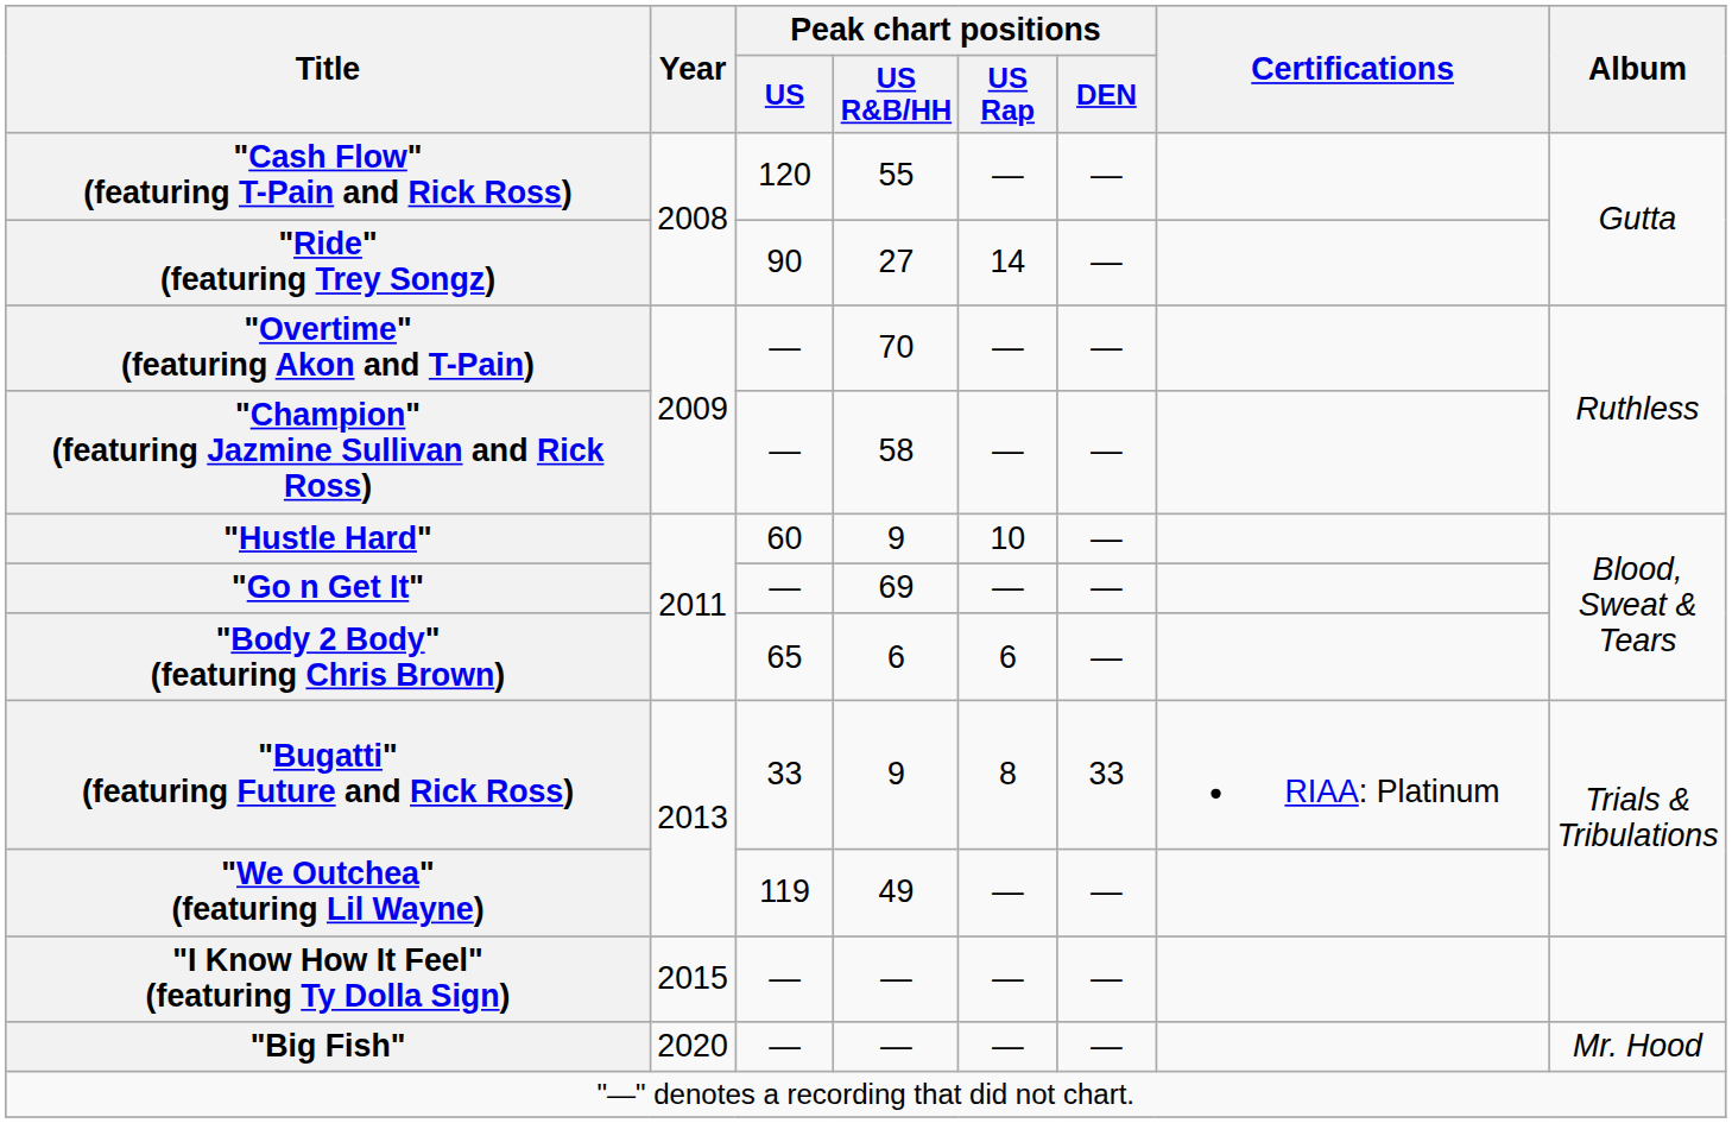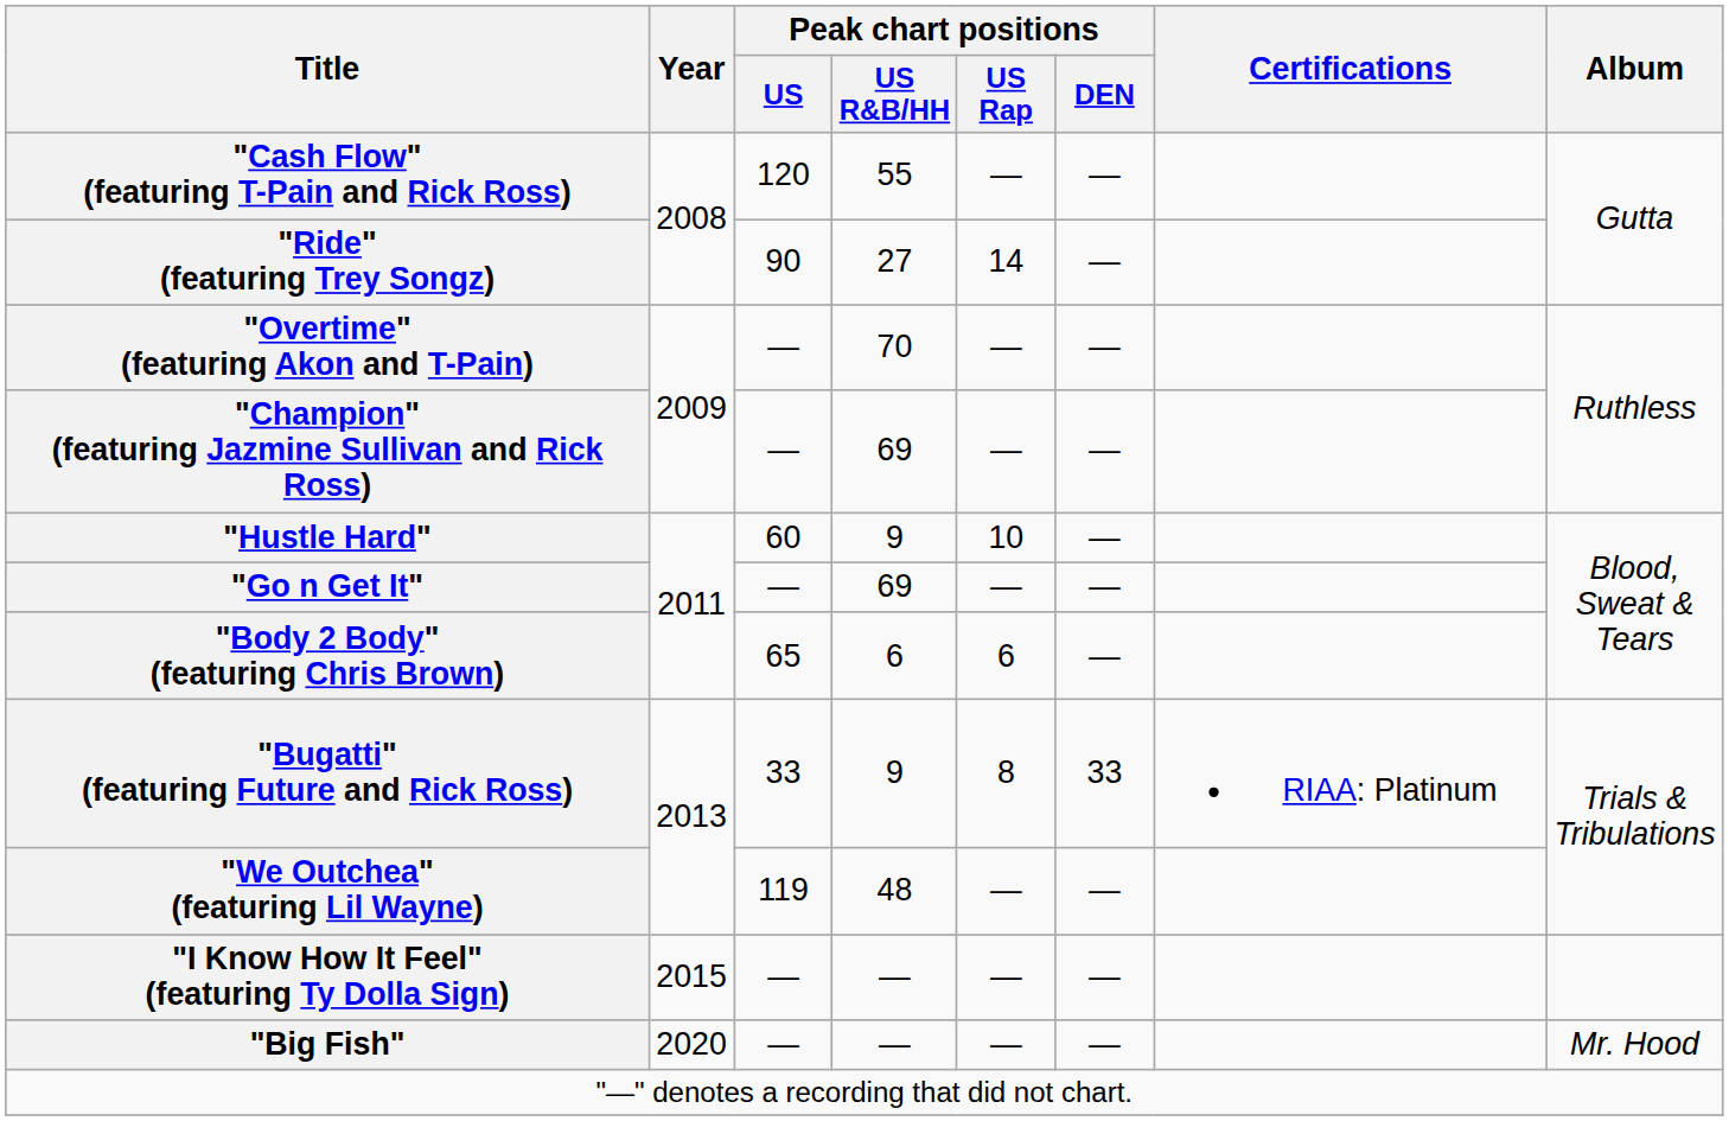 <table class="wikitable plainrowheaders" style="text-align:center;">
 <tr>
 <th scope="col" rowspan="2" style="width:20em;">Title</th>
 <th scope="col" rowspan="2">Year</th>
 <th scope="col" colspan="4">Peak chart positions</th>
 <th scope="col" rowspan="2" style="width:12em;"><a href='#'>Certifications</a></th>
 <th scope="col" rowspan="2">Album</th>
 </tr>
 <tr>
 <th scope="col" style="width:3em;font-size:90%;"><a href='#'>US</a><br></th>
 <th scope="col" style="width:3em;font-size:90%;"><a href='#'>US <br>R&B/HH</a><br></th>
 <th scope="col" style="width:3em;font-size:90%;"><a href='#'>US<br>Rap</a><br></th>
 <th scope="col" style="width:3em;font-size:90%;"><a href='#'>DEN</a><br></th>
 </tr>
 <tr>
 <th scope="row">"<a href='#'>Cash Flow</a>"<br><span>(featuring <a href='#'>T-Pain</a> and <a href='#'>Rick Ross</a>)</span></th>
 <td rowspan="2">2008</td>
 <td>120</td>
 <td>55</td>
 <td>—</td>
 <td>—</td>
 <td></td>
 <td rowspan="2"><em>Gutta</em></td>
 </tr>
 <tr>
 <th scope="row">"<a href='#'>Ride</a>"<br><span>(featuring <a href='#'>Trey Songz</a>)</span></th>
 <td>90</td>
 <td>27</td>
 <td>14</td>
 <td>—</td>
 <td></td>
 </tr>
 <tr>
 <th scope="row">"<a href='#'>Overtime</a>"<br><span>(featuring <a href='#'>Akon</a> and <a href='#'>T-Pain</a>)</span></th>
 <td rowspan="2">2009</td>
 <td>—</td>
 <td>70</td>
 <td>—</td>
 <td>—</td>
 <td></td>
 <td rowspan="2"><em>Ruthless</em></td>
 </tr>
 <tr>
 <th scope="row">"<a href='#'>Champion</a>"<br><span>(featuring <a href='#'>Jazmine Sullivan</a> and <a href='#'>Rick Ross</a>)</span></th>
 <td>—</td>
-<td>58</td>
+<td>69</td>
 <td>—</td>
 <td>—</td>
 <td></td>
 </tr>
 <tr>
 <th scope="row">"<a href='#'>Hustle Hard</a>"</th>
 <td rowspan="3">2011</td>
 <td>60</td>
 <td>9</td>
 <td>10</td>
 <td>—</td>
 <td></td>
 <td rowspan="3"><em>Blood, Sweat & Tears</em></td>
 </tr>
 <tr>
 <th scope="row">"<a href='#'>Go n Get It</a>"</th>
 <td>—</td>
 <td>69</td>
 <td>—</td>
 <td>—</td>
 <td></td>
 </tr>
 <tr>
 <th scope="row">"<a href='#'>Body 2 Body</a>"<br><span>(featuring <a href='#'>Chris Brown</a>)</span></th>
 <td>65</td>
 <td>6</td>
 <td>6</td>
 <td>—</td>
 <td></td>
 </tr>
 <tr>
 <th scope="row">"<a href='#'>Bugatti</a>"<br><span>(featuring <a href='#'>Future</a> and <a href='#'>Rick Ross</a>)</span></th>
 <td rowspan="2">2013</td>
 <td>33</td>
 <td>9</td>
 <td>8</td>
 <td>33</td>
 <td><br><ul><li><a href='#'>RIAA</a>: Platinum</li></ul></td>
 <td rowspan="2"><em>Trials & Tribulations</em></td>
 </tr>
 <tr>
 <th scope="row">"<a href='#'>We Outchea</a>"<br><span>(featuring <a href='#'>Lil Wayne</a>)</span></th>
 <td>119</td>
-<td>49</td>
+<td>48</td>
 <td>—</td>
 <td>—</td>
 <td></td>
 </tr>
 <tr>
 <th scope="row">"I Know How It Feel"<br><span>(featuring <a href='#'>Ty Dolla Sign</a>)</span></th>
 <td>2015</td>
 <td>—</td>
 <td>—</td>
 <td>—</td>
 <td>—</td>
 <td></td>
 <td></td>
 </tr>
 <tr>
 <th scope="row">"Big Fish"</th>
 <td rowspan="1">2020</td>
 <td>—</td>
 <td>—</td>
 <td>—</td>
 <td>—</td>
 <td></td>
 <td rowspan="1"><em>Mr. Hood</em></td>
 </tr>
 <tr>
 <td colspan="14" style="font-size:90%">"—" denotes a recording that did not chart.</td>
 </tr>
 </table>
